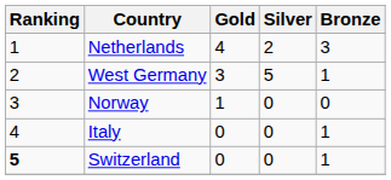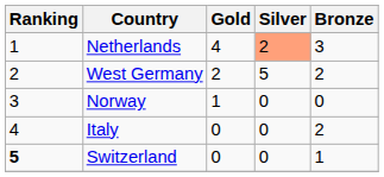 <table class="wikitable">
 <tr>
 <th>Ranking</th>
 <th>Country</th>
 <th>Gold </th>
 <th>Silver </th>
 <th>Bronze </th>
 </tr>
 <tr>
 <td>1</td>
 <td> <a href='#'>Netherlands</a></td>
 <td>4</td>
-<td>2</td>
+<td style="background: lightsalmon;">2</td>
 <td>3</td>
 </tr>
 <tr>
 <td>2</td>
 <td> <a href='#'>West Germany</a></td>
-<td>3</td>
+<td>2</td>
 <td>5</td>
-<td>1</td>
+<td>2</td>
 </tr>
 <tr>
 <td>3</td>
 <td> <a href='#'>Norway</a></td>
 <td>1</td>
 <td>0</td>
 <td>0</td>
 </tr>
 <tr>
 <td>4</td>
 <td> <a href='#'>Italy</a></td>
 <td>0</td>
 <td>0</td>
-<td>1</td>
+<td>2</td>
 </tr>
 <tr>
 <td><strong>5</strong></td>
 <td> <a href='#'>Switzerland</a></td>
 <td>0</td>
 <td>0</td>
 <td>1</td>
 </tr>
 <tr>
 </tr>
 </table>
